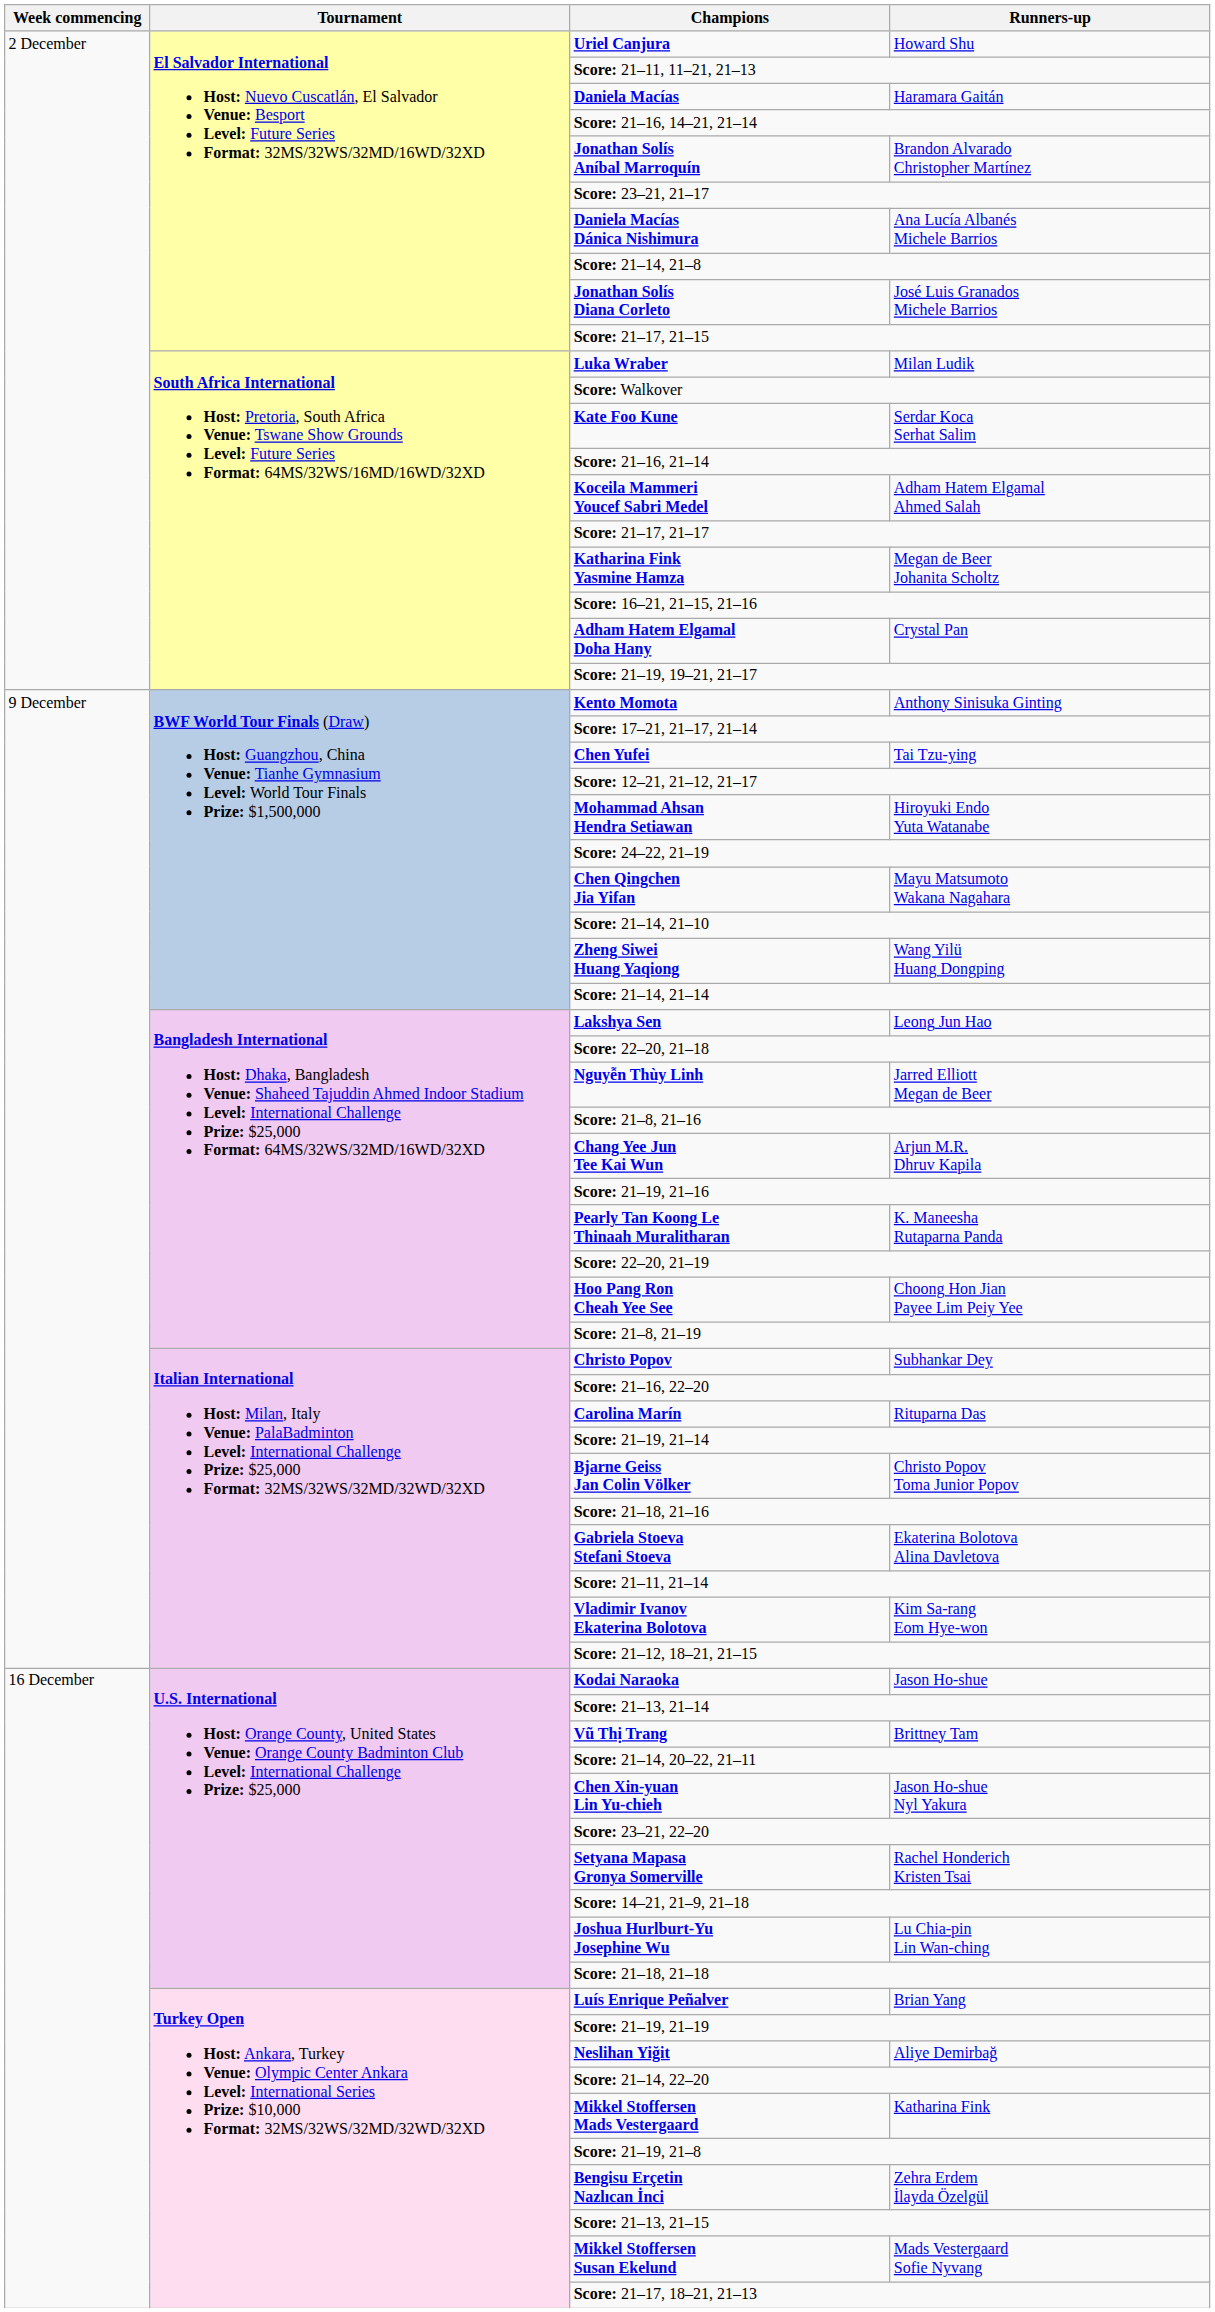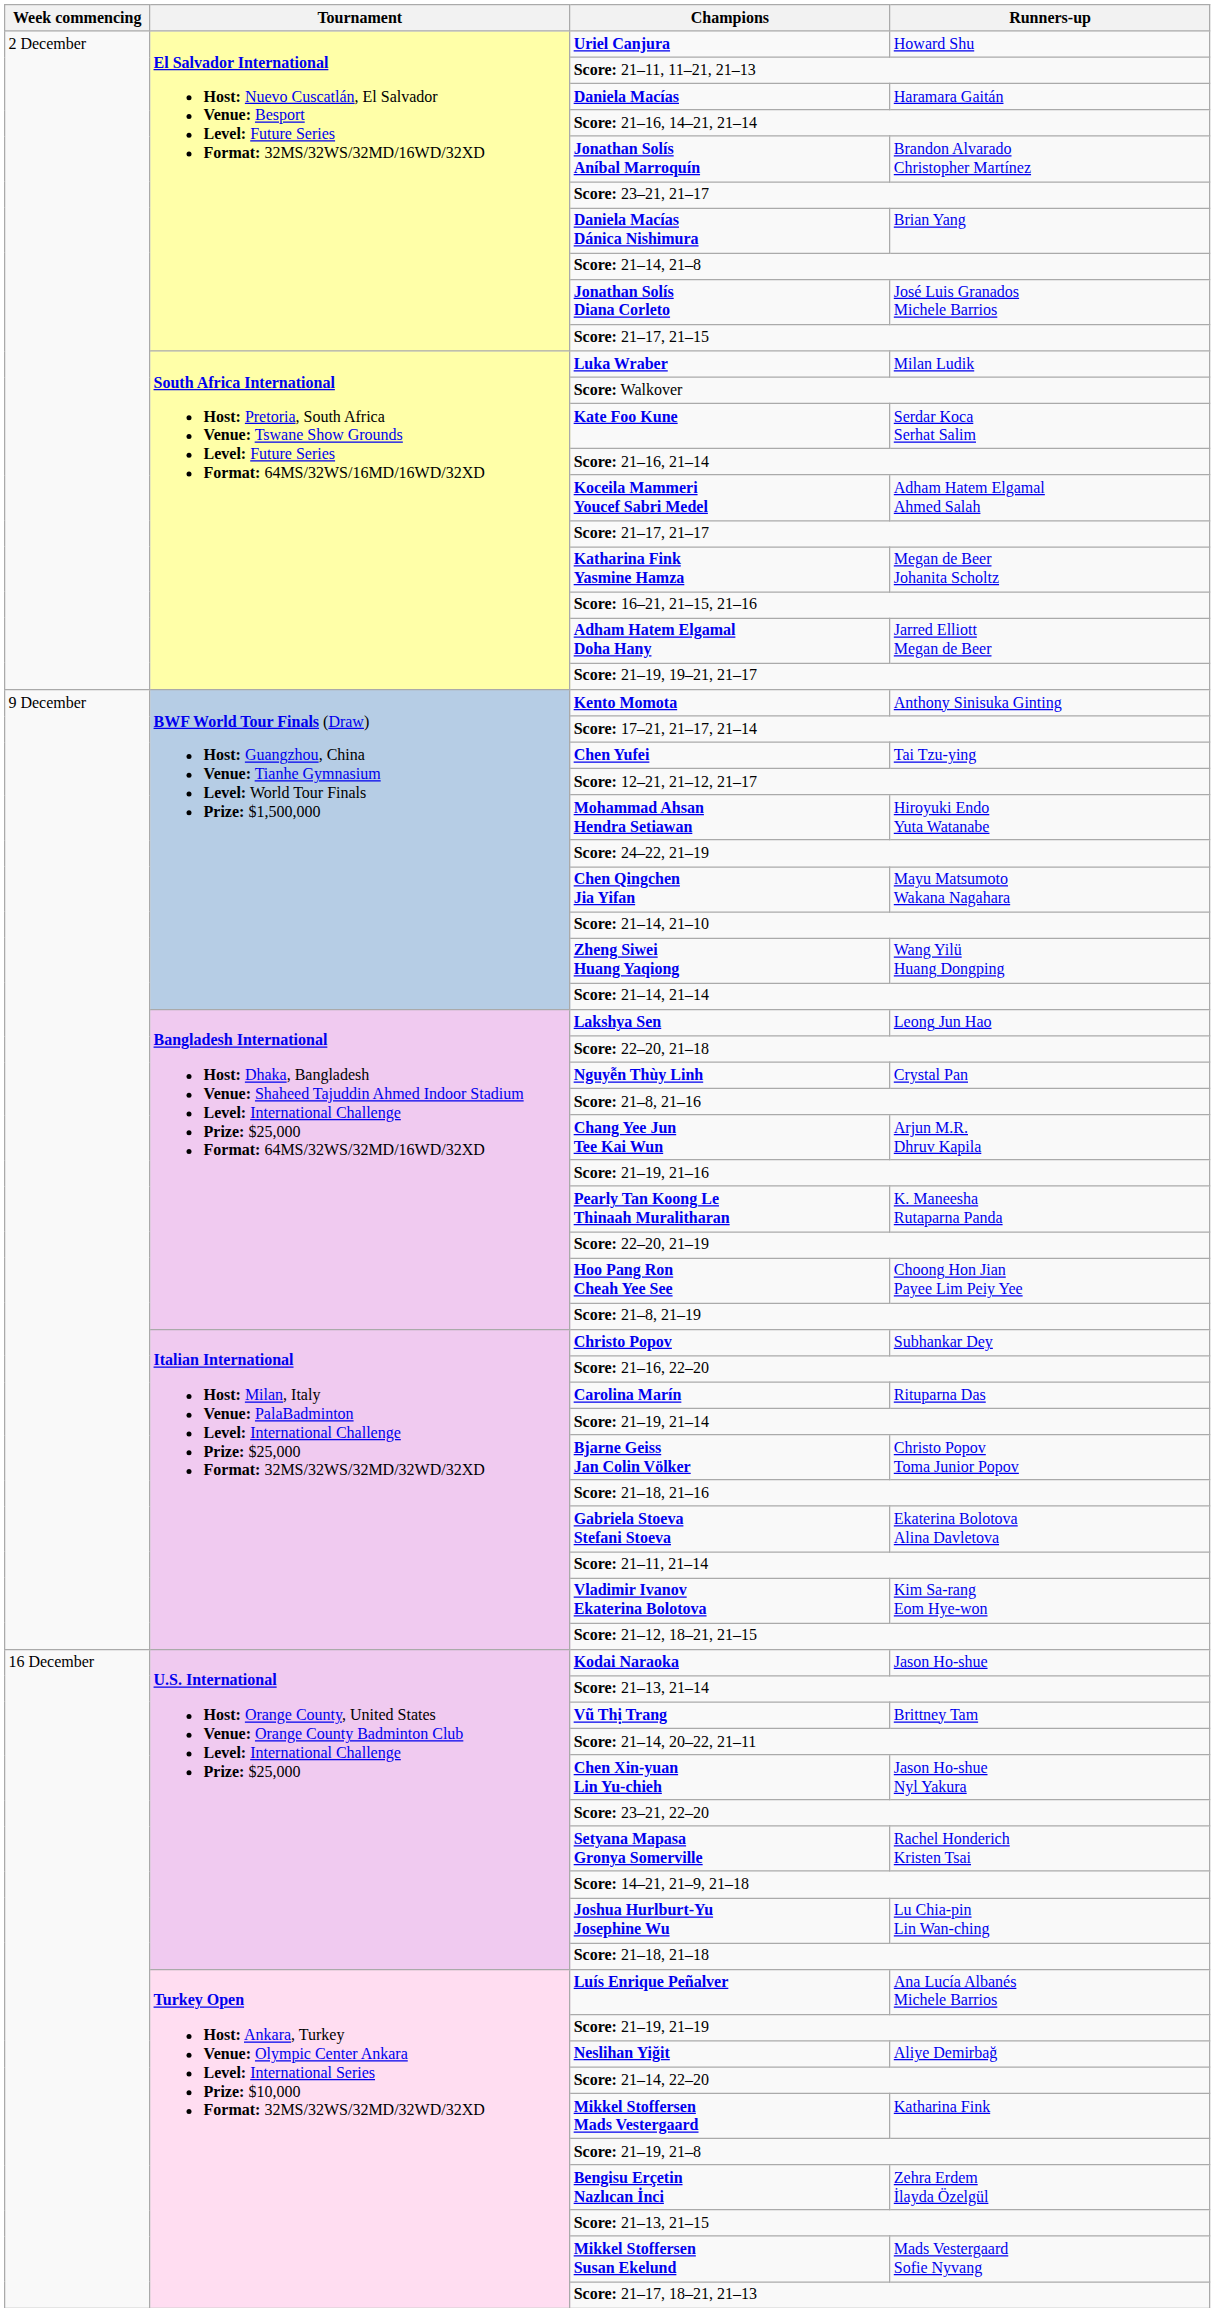 <table class=wikitable style=font-size:80%>
 <tr>
 <th width=110>Week commencing</th>
 <th width=330>Tournament</th>
 <th width=250>Champions</th>
 <th width=250>Runners-up</th>
 </tr>
 <tr valign=top>
 <td rowspan=20>2 December</td>
 <td style="background:#FFFFA8;" rowspan="10"><br><strong><a href='#'>El Salvador International</a></strong><ul><li><strong>Host:</strong> <a href='#'>Nuevo Cuscatlán</a>, El Salvador</li><li><strong>Venue:</strong> <a href='#'>Besport</a></li><li><strong>Level:</strong> <a href='#'>Future Series</a></li><li><strong>Format:</strong> 32MS/32WS/32MD/16WD/32XD</li></ul></td>
 <td><strong> <a href='#'>Uriel Canjura</a></strong></td>
 <td> <a href='#'>Howard Shu</a></td>
 </tr>
 <tr>
 <td colspan=2><strong>Score:</strong> 21–11, 11–21, 21–13</td>
 </tr>
 <tr valign=top>
 <td><strong> <a href='#'>Daniela Macías</a></strong></td>
 <td> <a href='#'>Haramara Gaitán</a></td>
 </tr>
 <tr>
 <td colspan=2><strong>Score:</strong> 21–16, 14–21, 21–14</td>
 </tr>
 <tr valign=top>
 <td><strong> <a href='#'>Jonathan Solís</a><br> <a href='#'>Aníbal Marroquín</a></strong></td>
 <td> <a href='#'>Brandon Alvarado</a><br> <a href='#'>Christopher Martínez</a></td>
 </tr>
 <tr>
 <td colspan=2><strong>Score:</strong> 23–21, 21–17</td>
 </tr>
 <tr valign=top>
 <td><strong> <a href='#'>Daniela Macías</a><br> <a href='#'>Dánica Nishimura</a></strong></td>
-<td> <a href='#'>Ana Lucía Albanés</a><br> <a href='#'>Michele Barrios</a></td>
+<td> <a href='#'>Brian Yang</a></td>
 </tr>
 <tr>
 <td colspan=2><strong>Score:</strong> 21–14, 21–8</td>
 </tr>
 <tr valign=top>
 <td><strong> <a href='#'>Jonathan Solís</a><br> <a href='#'>Diana Corleto</a></strong></td>
 <td> <a href='#'>José Luis Granados</a><br> <a href='#'>Michele Barrios</a></td>
 </tr>
 <tr>
 <td colspan=2><strong>Score:</strong> 21–17, 21–15</td>
 </tr>
 <tr valign=top>
 <td style="background:#FFFFA8;" rowspan="10"><br><strong><a href='#'>South Africa International</a></strong><ul><li><strong>Host:</strong> <a href='#'>Pretoria</a>, South Africa</li><li><strong>Venue:</strong> <a href='#'>Tswane Show Grounds</a></li><li><strong>Level:</strong> <a href='#'>Future Series</a></li><li><strong>Format:</strong> 64MS/32WS/16MD/16WD/32XD</li></ul></td>
 <td><strong> <a href='#'>Luka Wraber</a></strong></td>
 <td> <a href='#'>Milan Ludik</a></td>
 </tr>
 <tr>
 <td colspan=2><strong>Score:</strong> Walkover</td>
 </tr>
 <tr valign=top>
 <td><strong> <a href='#'>Kate Foo Kune</a></strong></td>
 <td> <a href='#'>Serdar Koca</a><br> <a href='#'>Serhat Salim</a></td>
 </tr>
 <tr>
 <td colspan=2><strong>Score:</strong> 21–16, 21–14</td>
 </tr>
 <tr valign=top>
 <td><strong> <a href='#'>Koceila Mammeri</a><br> <a href='#'>Youcef Sabri Medel</a></strong></td>
 <td> <a href='#'>Adham Hatem Elgamal</a><br> <a href='#'>Ahmed Salah</a></td>
 </tr>
 <tr>
 <td colspan=2><strong>Score:</strong> 21–17, 21–17</td>
 </tr>
 <tr valign=top>
 <td><strong> <a href='#'>Katharina Fink</a><br> <a href='#'>Yasmine Hamza</a></strong></td>
 <td> <a href='#'>Megan de Beer</a><br> <a href='#'>Johanita Scholtz</a></td>
 </tr>
 <tr>
 <td colspan=2><strong>Score:</strong> 16–21, 21–15, 21–16</td>
 </tr>
 <tr valign=top>
 <td><strong> <a href='#'>Adham Hatem Elgamal</a><br> <a href='#'>Doha Hany</a></strong></td>
-<td> <a href='#'>Crystal Pan</a></td>
+<td> <a href='#'>Jarred Elliott</a><br> <a href='#'>Megan de Beer</a></td>
 </tr>
 <tr>
 <td colspan=2><strong>Score:</strong> 21–19, 19–21, 21–17</td>
 </tr>
 <tr valign=top>
 <td rowspan=30>9 December</td>
 <td style="background:#B6CDE5;" rowspan="10"><br><strong><a href='#'>BWF World Tour Finals</a></strong> (<a href='#'>Draw</a>)<ul><li><strong>Host:</strong> <a href='#'>Guangzhou</a>, China</li><li><strong>Venue:</strong> <a href='#'>Tianhe Gymnasium</a></li><li><strong>Level:</strong> World Tour Finals</li><li><strong>Prize:</strong> $1,500,000</li></ul></td>
 <td><strong> <a href='#'>Kento Momota</a></strong></td>
 <td> <a href='#'>Anthony Sinisuka Ginting</a></td>
 </tr>
 <tr>
 <td colspan=2><strong>Score:</strong> 17–21, 21–17, 21–14</td>
 </tr>
 <tr valign=top>
 <td><strong> <a href='#'>Chen Yufei</a></strong></td>
 <td> <a href='#'>Tai Tzu-ying</a></td>
 </tr>
 <tr>
 <td colspan=2><strong>Score:</strong> 12–21, 21–12, 21–17</td>
 </tr>
 <tr valign=top>
 <td><strong> <a href='#'>Mohammad Ahsan</a><br> <a href='#'>Hendra Setiawan</a></strong></td>
 <td> <a href='#'>Hiroyuki Endo</a><br> <a href='#'>Yuta Watanabe</a></td>
 </tr>
 <tr>
 <td colspan=2><strong>Score:</strong> 24–22, 21–19</td>
 </tr>
 <tr valign=top>
 <td><strong> <a href='#'>Chen Qingchen</a><br> <a href='#'>Jia Yifan</a></strong></td>
 <td> <a href='#'>Mayu Matsumoto</a><br> <a href='#'>Wakana Nagahara</a></td>
 </tr>
 <tr>
 <td colspan=2><strong>Score:</strong> 21–14, 21–10</td>
 </tr>
 <tr valign=top>
 <td><strong> <a href='#'>Zheng Siwei</a><br> <a href='#'>Huang Yaqiong</a></strong></td>
 <td> <a href='#'>Wang Yilü</a><br> <a href='#'>Huang Dongping</a></td>
 </tr>
 <tr>
 <td colspan=2><strong>Score:</strong> 21–14, 21–14</td>
 </tr>
 <tr valign=top>
 <td style="background:#F0CAF0;" rowspan="10"><br><strong><a href='#'>Bangladesh International</a></strong><ul><li><strong>Host:</strong> <a href='#'>Dhaka</a>, Bangladesh</li><li><strong>Venue:</strong> <a href='#'>Shaheed Tajuddin Ahmed Indoor Stadium</a></li><li><strong>Level:</strong> <a href='#'>International Challenge</a></li><li><strong>Prize:</strong> $25,000</li><li><strong>Format:</strong> 64MS/32WS/32MD/16WD/32XD</li></ul></td>
 <td><strong> <a href='#'>Lakshya Sen</a></strong></td>
 <td> <a href='#'>Leong Jun Hao</a></td>
 </tr>
 <tr>
 <td colspan=2><strong>Score:</strong> 22–20, 21–18</td>
 </tr>
 <tr valign=top>
 <td><strong> <a href='#'>Nguyễn Thùy Linh</a></strong></td>
-<td> <a href='#'>Jarred Elliott</a><br> <a href='#'>Megan de Beer</a></td>
+<td> <a href='#'>Crystal Pan</a></td>
 </tr>
 <tr>
 <td colspan=2><strong>Score:</strong> 21–8, 21–16</td>
 </tr>
 <tr valign=top>
 <td><strong> <a href='#'>Chang Yee Jun</a><br> <a href='#'>Tee Kai Wun</a></strong></td>
 <td> <a href='#'>Arjun M.R.</a><br> <a href='#'>Dhruv Kapila</a></td>
 </tr>
 <tr>
 <td colspan=2><strong>Score:</strong> 21–19, 21–16</td>
 </tr>
 <tr valign=top>
 <td><strong> <a href='#'>Pearly Tan Koong Le</a><br> <a href='#'>Thinaah Muralitharan</a></strong></td>
 <td> <a href='#'>K. Maneesha</a><br> <a href='#'>Rutaparna Panda</a></td>
 </tr>
 <tr>
 <td colspan=2><strong>Score:</strong> 22–20, 21–19</td>
 </tr>
 <tr valign=top>
 <td><strong> <a href='#'>Hoo Pang Ron</a><br> <a href='#'>Cheah Yee See</a></strong></td>
 <td> <a href='#'>Choong Hon Jian</a><br> <a href='#'>Payee Lim Peiy Yee</a></td>
 </tr>
 <tr>
 <td colspan=2><strong>Score:</strong> 21–8, 21–19</td>
 </tr>
 <tr valign=top>
 <td style="background:#F0CAF0;" rowspan="10"><br><strong><a href='#'>Italian International</a></strong><ul><li><strong>Host:</strong> <a href='#'>Milan</a>, Italy</li><li><strong>Venue:</strong> <a href='#'>PalaBadminton</a></li><li><strong>Level:</strong> <a href='#'>International Challenge</a></li><li><strong>Prize:</strong> $25,000</li><li><strong>Format:</strong> 32MS/32WS/32MD/32WD/32XD</li></ul></td>
 <td><strong> <a href='#'>Christo Popov</a></strong></td>
 <td> <a href='#'>Subhankar Dey</a></td>
 </tr>
 <tr>
 <td colspan=2><strong>Score:</strong> 21–16, 22–20</td>
 </tr>
 <tr valign=top>
 <td><strong> <a href='#'>Carolina Marín</a></strong></td>
 <td> <a href='#'>Rituparna Das</a></td>
 </tr>
 <tr>
 <td colspan=2><strong>Score:</strong> 21–19, 21–14</td>
 </tr>
 <tr valign=top>
 <td><strong> <a href='#'>Bjarne Geiss</a><br> <a href='#'>Jan Colin Völker</a></strong></td>
 <td> <a href='#'>Christo Popov</a><br> <a href='#'>Toma Junior Popov</a></td>
 </tr>
 <tr>
 <td colspan=2><strong>Score:</strong> 21–18, 21–16</td>
 </tr>
 <tr valign=top>
 <td><strong> <a href='#'>Gabriela Stoeva</a><br> <a href='#'>Stefani Stoeva</a></strong></td>
 <td> <a href='#'>Ekaterina Bolotova</a><br> <a href='#'>Alina Davletova</a></td>
 </tr>
 <tr>
 <td colspan=2><strong>Score:</strong> 21–11, 21–14</td>
 </tr>
 <tr valign=top>
 <td><strong> <a href='#'>Vladimir Ivanov</a><br> <a href='#'>Ekaterina Bolotova</a></strong></td>
 <td> <a href='#'>Kim Sa-rang</a><br> <a href='#'>Eom Hye-won</a></td>
 </tr>
 <tr>
 <td colspan=2><strong>Score:</strong> 21–12, 18–21, 21–15</td>
 </tr>
 <tr valign=top>
 <td rowspan=20>16 December</td>
 <td style="background:#F0CAF0;" rowspan="10"><br><strong><a href='#'>U.S. International</a></strong><ul><li><strong>Host:</strong> <a href='#'>Orange County</a>, United States</li><li><strong>Venue:</strong> <a href='#'>Orange County Badminton Club</a></li><li><strong>Level:</strong> <a href='#'>International Challenge</a></li><li><strong>Prize:</strong> $25,000</li></ul></td>
 <td><strong> <a href='#'>Kodai Naraoka</a></strong></td>
 <td> <a href='#'>Jason Ho-shue</a></td>
 </tr>
 <tr>
 <td colspan=2><strong>Score:</strong> 21–13, 21–14</td>
 </tr>
 <tr valign=top>
 <td><strong> <a href='#'>Vũ Thị Trang</a></strong></td>
 <td> <a href='#'>Brittney Tam</a></td>
 </tr>
 <tr>
 <td colspan=2><strong>Score:</strong> 21–14, 20–22, 21–11</td>
 </tr>
 <tr valign=top>
 <td><strong> <a href='#'>Chen Xin-yuan</a><br> <a href='#'>Lin Yu-chieh</a></strong></td>
 <td> <a href='#'>Jason Ho-shue</a><br> <a href='#'>Nyl Yakura</a></td>
 </tr>
 <tr>
 <td colspan=2><strong>Score:</strong> 23–21, 22–20</td>
 </tr>
 <tr valign=top>
 <td><strong> <a href='#'>Setyana Mapasa</a><br> <a href='#'>Gronya Somerville</a></strong></td>
 <td> <a href='#'>Rachel Honderich</a><br> <a href='#'>Kristen Tsai</a></td>
 </tr>
 <tr>
 <td colspan=2><strong>Score:</strong> 14–21, 21–9, 21–18</td>
 </tr>
 <tr valign=top>
 <td><strong> <a href='#'>Joshua Hurlburt-Yu</a><br> <a href='#'>Josephine Wu</a></strong></td>
 <td> <a href='#'>Lu Chia-pin</a><br> <a href='#'>Lin Wan-ching</a></td>
 </tr>
 <tr>
 <td colspan=2><strong>Score:</strong> 21–18, 21–18</td>
 </tr>
 <tr valign=top>
 <td style="background:#FFDDF1;" rowspan="10"><br><strong><a href='#'>Turkey Open</a></strong><ul><li><strong>Host:</strong> <a href='#'>Ankara</a>, Turkey</li><li><strong>Venue:</strong> <a href='#'>Olympic Center Ankara</a></li><li><strong>Level:</strong> <a href='#'>International Series</a></li><li><strong>Prize:</strong> $10,000</li><li><strong>Format:</strong> 32MS/32WS/32MD/32WD/32XD</li></ul></td>
 <td><strong> <a href='#'>Luís Enrique Peñalver</a></strong></td>
-<td> <a href='#'>Brian Yang</a></td>
+<td> <a href='#'>Ana Lucía Albanés</a><br> <a href='#'>Michele Barrios</a></td>
 </tr>
 <tr>
 <td colspan=2><strong>Score:</strong> 21–19, 21–19</td>
 </tr>
 <tr valign=top>
 <td><strong> <a href='#'>Neslihan Yiğit</a></strong></td>
 <td> <a href='#'>Aliye Demirbağ</a></td>
 </tr>
 <tr>
 <td colspan=2><strong>Score:</strong> 21–14, 22–20</td>
 </tr>
 <tr valign=top>
 <td><strong> <a href='#'>Mikkel Stoffersen</a><br> <a href='#'>Mads Vestergaard</a></strong></td>
 <td> <a href='#'>Katharina Fink</a></td>
 </tr>
 <tr>
 <td colspan=2><strong>Score:</strong> 21–19, 21–8</td>
 </tr>
 <tr valign=top>
 <td><strong> <a href='#'>Bengisu Erçetin</a><br> <a href='#'>Nazlıcan İnci</a></strong></td>
 <td> <a href='#'>Zehra Erdem</a><br> <a href='#'>İlayda Özelgül</a></td>
 </tr>
 <tr>
 <td colspan=2><strong>Score:</strong> 21–13, 21–15</td>
 </tr>
 <tr valign=top>
 <td><strong> <a href='#'>Mikkel Stoffersen</a><br> <a href='#'>Susan Ekelund</a></strong></td>
 <td> <a href='#'>Mads Vestergaard</a><br> <a href='#'>Sofie Nyvang</a></td>
 </tr>
 <tr>
 <td colspan=2><strong>Score:</strong> 21–17, 18–21, 21–13</td>
 </tr>
 </table>
